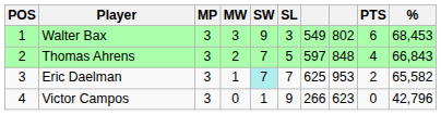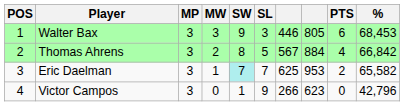 <table class="wikitable" style="text-align: center;">
 <tr>
 <th width=20>POS</th>
 <th width=180>Player</th>
 <th width=20>MP</th>
 <th width=20>MW</th>
 <th width=20>SW</th>
 <th width=20>SL</th>
 <th width=20></th>
 <th width=20></th>
 <th width=20>PTS</th>
 <th width=20>%</th>
 </tr>
 <tr style="background:#aaffaa;">
 <td>1</td>
 <td style="text-align:left;"> Walter Bax</td>
 <td>3</td>
 <td>3</td>
 <td>9</td>
 <td>3</td>
-<td>549</td>
-<td>802</td>
+<td>446</td>
+<td>805</td>
 <td>6</td>
 <td>68,453</td>
 </tr>
 <tr style="background:#aaffaa;">
 <td>2</td>
 <td style="text-align:left;"> Thomas Ahrens</td>
 <td>3</td>
 <td>2</td>
-<td>7</td>
+<td>8</td>
 <td>5</td>
-<td>597</td>
-<td>848</td>
+<td>567</td>
+<td>884</td>
 <td>4</td>
-<td>66,843</td>
+<td>66,842</td>
 </tr>
 <tr>
 <td>3</td>
 <td style="text-align:left;"> Eric Daelman</td>
 <td>3</td>
 <td>1</td>
 <td style="background: paleturquoise;">7</td>
 <td>7</td>
 <td>625</td>
 <td>953</td>
 <td>2</td>
 <td>65,582</td>
 </tr>
 <tr>
 <td>4</td>
 <td style="text-align:left;"> Victor Campos</td>
 <td>3</td>
 <td>0</td>
 <td>1</td>
 <td>9</td>
 <td>266</td>
 <td>623</td>
 <td>0</td>
 <td>42,796</td>
 </tr>
 </table>
